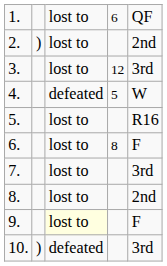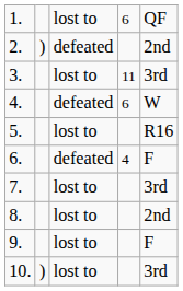 <table class=wikitable>
 <tr>
 <td>1.</td>
 <td></td>
 <td>lost to</td>
 <td><small>6</small> </td>
 <td>QF</td>
 </tr>
 <tr>
 <td>2.</td>
 <td>)</td>
-<td>lost to</td>
+<td>defeated</td>
 <td></td>
 <td>2nd</td>
 </tr>
 <tr>
 <td>3.</td>
 <td></td>
 <td>lost to</td>
-<td><small>12</small> </td>
+<td><small>11</small> </td>
 <td>3rd</td>
 </tr>
 <tr>
 <td>4.</td>
 <td><strong></strong></td>
 <td>defeated</td>
-<td><small>5</small> </td>
+<td><small>6</small> </td>
 <td>W</td>
 </tr>
 <tr>
 <td>5.</td>
 <td></td>
 <td>lost to</td>
 <td></td>
 <td>R16</td>
 </tr>
 <tr>
 <td>6.</td>
 <td></td>
-<td>lost to</td>
-<td><small>8</small> </td>
+<td>defeated</td>
+<td><small>4</small> </td>
 <td>F</td>
 </tr>
 <tr>
 <td>7.</td>
 <td></td>
 <td>lost to</td>
 <td></td>
 <td>3rd</td>
 </tr>
 <tr>
 <td>8.</td>
 <td></td>
 <td>lost to</td>
 <td></td>
 <td>2nd</td>
 </tr>
 <tr>
 <td>9.</td>
 <td></td>
-<td style="background: lightyellow;">lost to</td>
+<td>lost to</td>
 <td></td>
 <td>F</td>
 </tr>
 <tr>
 <td>10.</td>
 <td>)</td>
-<td>defeated</td>
+<td>lost to</td>
 <td></td>
 <td>3rd</td>
 </tr>
 </table>
